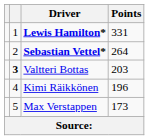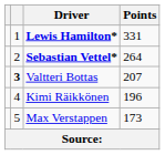 <table class="wikitable" style="font-size: 85%;">
 <tr>
 <th></th>
 <th></th>
 <th>Driver</th>
 <th>Points</th>
 </tr>
 <tr>
 <td align="left"></td>
 <td align="center">1</td>
 <td> <strong><a href='#'>Lewis Hamilton</a>*</strong></td>
 <td>331</td>
 </tr>
 <tr>
 <td align="left"></td>
 <td align="center">2</td>
 <td> <strong><a href='#'>Sebastian Vettel</a>*</strong></td>
 <td>264</td>
 </tr>
 <tr>
 <td align="left"></td>
 <td align="center"><strong>3</strong></td>
 <td> <a href='#'>Valtteri Bottas</a></td>
-<td>203</td>
+<td>207</td>
 </tr>
 <tr>
 <td align="left"></td>
 <td align="center">4</td>
 <td> <a href='#'>Kimi Räikkönen</a></td>
 <td>196</td>
 </tr>
 <tr>
 <td align="left"></td>
 <td align="center">5</td>
 <td> <a href='#'>Max Verstappen</a></td>
 <td>173</td>
 </tr>
 <tr>
 <th colspan=4>Source:</th>
 </tr>
 </table>
